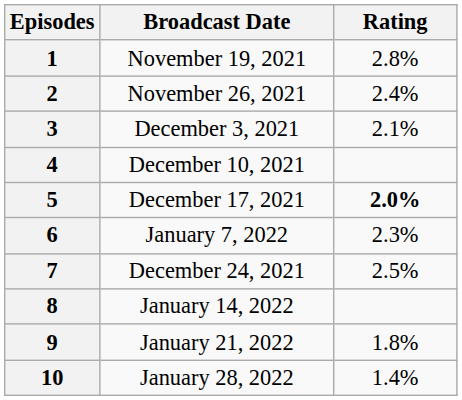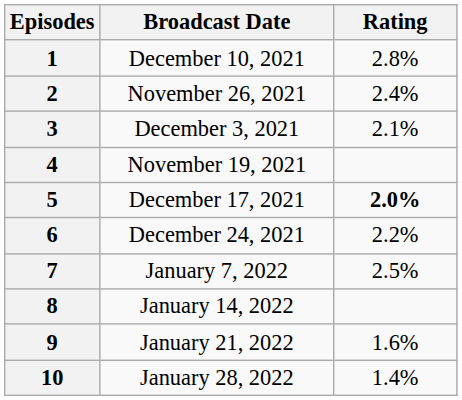 <table class="wikitable" style="max-width:25em; text-align:center;">
 <tr>
 <th>Episodes</th>
 <th style="width:10em">Broadcast Date</th>
 <th style="width:5em">Rating</th>
 </tr>
 <tr>
 <th>1</th>
-<td>November 19, 2021</td>
+<td>December 10, 2021</td>
 <td>2.8%</td>
 </tr>
 <tr>
 <th>2</th>
 <td>November 26, 2021</td>
 <td>2.4%</td>
 </tr>
 <tr>
 <th>3</th>
 <td>December 3, 2021</td>
 <td>2.1%</td>
 </tr>
 <tr>
 <th>4</th>
-<td>December 10, 2021</td>
+<td>November 19, 2021</td>
 <td></td>
 </tr>
 <tr>
 <th>5</th>
 <td>December 17, 2021</td>
 <td><strong>2.0%</strong></td>
 </tr>
 <tr>
 <th>6</th>
-<td>January 7, 2022</td>
-<td>2.3%</td>
+<td>December 24, 2021</td>
+<td>2.2%</td>
 </tr>
 <tr>
 <th>7</th>
-<td>December 24, 2021</td>
+<td>January 7, 2022</td>
 <td>2.5%</td>
 </tr>
 <tr>
 <th>8</th>
 <td>January 14, 2022</td>
 <td></td>
 </tr>
 <tr>
 <th>9</th>
 <td>January 21, 2022</td>
-<td>1.8%</td>
+<td>1.6%</td>
 </tr>
 <tr>
 <th>10</th>
 <td>January 28, 2022</td>
 <td>1.4%</td>
 </tr>
 </table>
